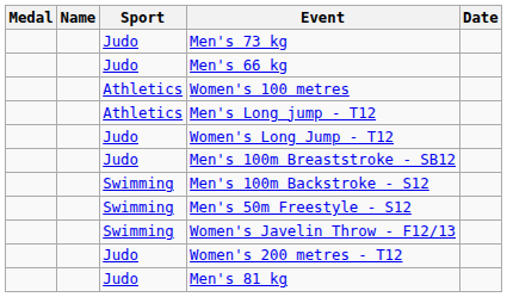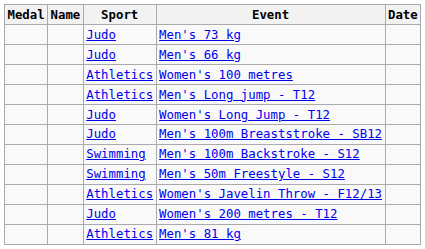 <table class="wikitable sortable"  style="font-size:95%">
 <tr>
 <th>Medal</th>
 <th>Name</th>
 <th>Sport</th>
 <th>Event</th>
 <th>Date</th>
 </tr>
 <tr>
 <td></td>
 <td></td>
 <td><a href='#'>Judo</a></td>
 <td><a href='#'>Men's 73 kg</a></td>
 <td></td>
 </tr>
 <tr>
 <td></td>
 <td></td>
 <td><a href='#'>Judo</a></td>
 <td><a href='#'>Men's 66 kg</a></td>
 <td></td>
 </tr>
 <tr>
 <td></td>
 <td></td>
 <td><a href='#'>Athletics</a></td>
 <td><a href='#'>Women's 100 metres</a></td>
 <td></td>
 </tr>
 <tr>
 <td></td>
 <td></td>
 <td><a href='#'>Athletics</a></td>
 <td><a href='#'>Men's Long jump - T12</a></td>
 <td></td>
 </tr>
 <tr>
 <td></td>
 <td></td>
 <td><a href='#'>Judo</a></td>
 <td><a href='#'>Women's Long Jump - T12</a></td>
 <td></td>
 </tr>
 <tr>
 <td></td>
 <td></td>
 <td><a href='#'>Judo</a></td>
 <td><a href='#'>Men's 100m Breaststroke - SB12</a></td>
 <td></td>
 </tr>
 <tr>
 <td></td>
 <td></td>
 <td><a href='#'>Swimming</a></td>
 <td><a href='#'>Men's 100m Backstroke - S12</a></td>
 <td></td>
 </tr>
 <tr>
 <td></td>
 <td></td>
 <td><a href='#'>Swimming</a></td>
 <td><a href='#'>Men's 50m Freestyle - S12</a></td>
 <td></td>
 </tr>
 <tr>
 <td></td>
 <td></td>
-<td><a href='#'>Swimming</a></td>
+<td><a href='#'>Athletics</a></td>
 <td><a href='#'>Women's Javelin Throw - F12/13</a></td>
 <td></td>
 </tr>
 <tr>
 <td></td>
 <td></td>
 <td><a href='#'>Judo</a></td>
 <td><a href='#'>Women's 200 metres - T12</a></td>
 <td></td>
 </tr>
 <tr>
 <td></td>
 <td></td>
-<td><a href='#'>Judo</a></td>
+<td><a href='#'>Athletics</a></td>
 <td><a href='#'>Men's 81 kg</a></td>
 <td></td>
 </tr>
 </table>
